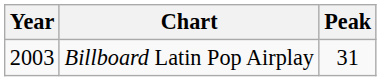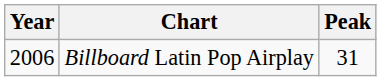 <table class="wikitable">
 <tr>
 <th>Year</th>
 <th>Chart</th>
 <th>Peak</th>
 </tr>
 <tr>
-<td>2003</td>
+<td>2006</td>
 <td><em>Billboard</em> Latin Pop Airplay</td>
 <td align="center">31</td>
 </tr>
 </table>
